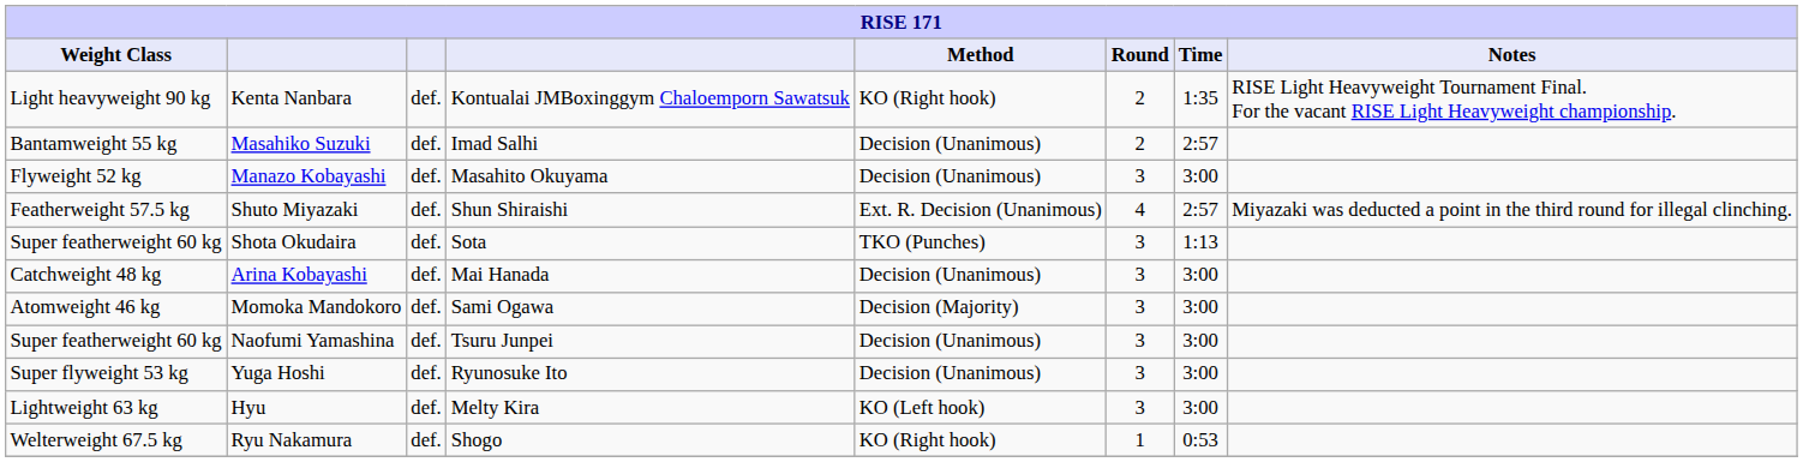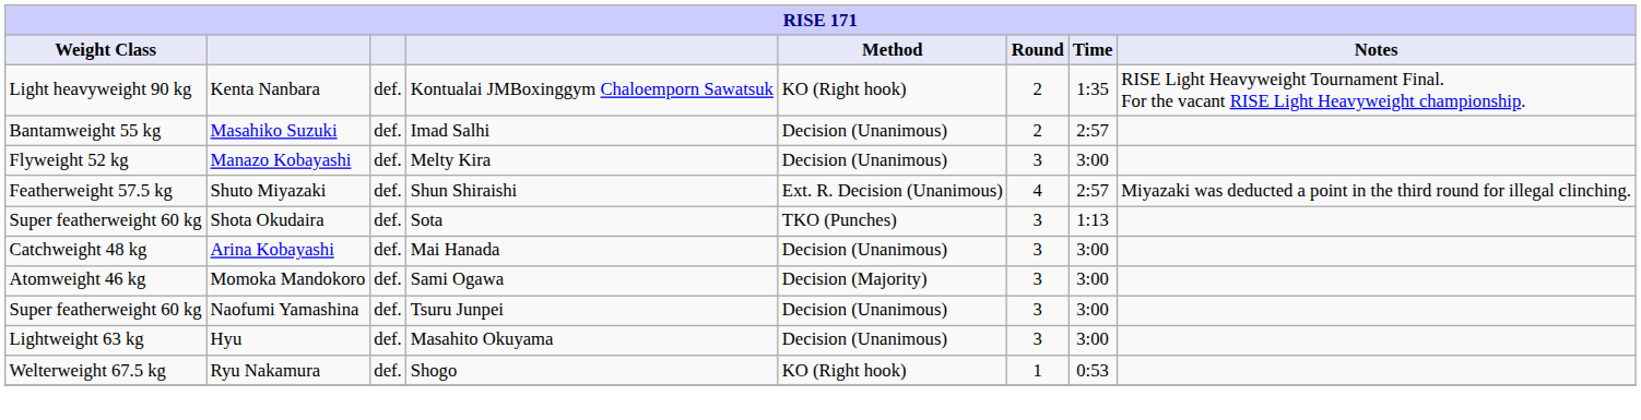 <table class="wikitable" style="font-size: 80%;">
 <tr>
 <th colspan="8" style="background-color: #ccf; color: #000080; text-align: center;"><strong>RISE 171</strong></th>
 </tr>
 <tr>
 <th colspan="1" style="background-color: #E6E8FA; color: #000000; text-align: center;">Weight Class</th>
 <th colspan="1" style="background-color: #E6E8FA; color: #000000; text-align: center;"></th>
 <th colspan="1" style="background-color: #E6E8FA; color: #000000; text-align: center;"></th>
 <th colspan="1" style="background-color: #E6E8FA; color: #000000; text-align: center;"></th>
 <th colspan="1" style="background-color: #E6E8FA; color: #000000; text-align: center;">Method</th>
 <th colspan="1" style="background-color: #E6E8FA; color: #000000; text-align: center;">Round</th>
 <th colspan="1" style="background-color: #E6E8FA; color: #000000; text-align: center;">Time</th>
 <th colspan="1" style="background-color: #E6E8FA; color: #000000; text-align: center;">Notes</th>
 </tr>
 <tr>
 <td>Light heavyweight 90 kg</td>
 <td> Kenta Nanbara</td>
 <td align="center">def.</td>
 <td> Kontualai JMBoxinggym <a href='#'>Chaloemporn Sawatsuk</a></td>
 <td>KO (Right hook)</td>
 <td align="center">2</td>
 <td align="center">1:35</td>
 <td>RISE Light Heavyweight Tournament Final. <br> For the vacant <a href='#'>RISE Light Heavyweight championship</a>.</td>
 </tr>
 <tr>
 <td>Bantamweight 55 kg</td>
 <td> <a href='#'>Masahiko Suzuki</a></td>
 <td align="center">def.</td>
 <td> Imad Salhi</td>
 <td>Decision (Unanimous)</td>
 <td align="center">2</td>
 <td align="center">2:57</td>
 <td></td>
 </tr>
 <tr>
 <td>Flyweight 52 kg</td>
 <td> <a href='#'>Manazo Kobayashi</a></td>
 <td align="center">def.</td>
-<td> Masahito Okuyama</td>
+<td> Melty Kira</td>
 <td>Decision (Unanimous)</td>
 <td align="center">3</td>
 <td align="center">3:00</td>
 <td></td>
 </tr>
 <tr>
 <td>Featherweight 57.5 kg</td>
 <td> Shuto Miyazaki</td>
 <td align="center">def.</td>
 <td> Shun Shiraishi</td>
 <td>Ext. R. Decision (Unanimous)</td>
 <td align="center">4</td>
 <td align="center">2:57</td>
 <td>Miyazaki was deducted a point in the third round for illegal clinching.</td>
 </tr>
 <tr>
 <td>Super featherweight 60 kg</td>
 <td> Shota Okudaira</td>
 <td align="center">def.</td>
 <td> Sota</td>
 <td>TKO (Punches)</td>
 <td align="center">3</td>
 <td align="center">1:13</td>
 <td></td>
 </tr>
 <tr>
 <td>Catchweight 48 kg</td>
 <td> <a href='#'>Arina Kobayashi</a></td>
 <td align="center">def.</td>
 <td> Mai Hanada</td>
 <td>Decision (Unanimous)</td>
 <td align="center">3</td>
 <td align="center">3:00</td>
 <td></td>
 </tr>
 <tr>
 <td>Atomweight 46 kg</td>
 <td> Momoka Mandokoro</td>
 <td align="center">def.</td>
 <td> Sami Ogawa</td>
 <td>Decision (Majority)</td>
 <td align="center">3</td>
 <td align="center">3:00</td>
 <td></td>
 </tr>
 <tr>
 <td>Super featherweight 60 kg</td>
 <td> Naofumi Yamashina</td>
 <td align="center">def.</td>
 <td> Tsuru Junpei</td>
 <td>Decision (Unanimous)</td>
 <td align="center">3</td>
 <td align="center">3:00</td>
 <td></td>
 </tr>
 <tr>
-<td>Super flyweight 53 kg</td>
-<td> Yuga Hoshi</td>
-<td align="center">def.</td>
-<td> Ryunosuke Ito</td>
-<td>Decision (Unanimous)</td>
-<td align="center">3</td>
-<td align="center">3:00</td>
-<td></td>
-</tr>
-<tr>
 <td>Lightweight 63 kg</td>
 <td> Hyu</td>
 <td align="center">def.</td>
-<td> Melty Kira</td>
-<td>KO (Left hook)</td>
+<td> Masahito Okuyama</td>
+<td>Decision (Unanimous)</td>
 <td align="center">3</td>
 <td align="center">3:00</td>
 <td></td>
 </tr>
 <tr>
 <td>Welterweight 67.5 kg</td>
 <td> Ryu Nakamura</td>
 <td align="center">def.</td>
 <td> Shogo</td>
 <td>KO (Right hook)</td>
 <td align="center">1</td>
 <td align="center">0:53</td>
 <td></td>
 </tr>
 <tr>
 </tr>
 </table>
